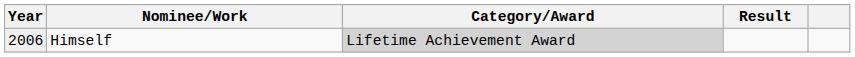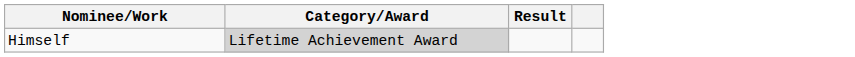 <table class="wikitable">
 <tr>
-<th width=5%>Year</th>
 <th width=35%>Nominee/Work</th>
 <th width=45%>Category/Award</th>
 <th width=10%>Result</th>
 <th width=5%></th>
 </tr>
 <tr>
-<td bgcolor="#efefef">2006</td>
 <td>Himself</td>
 <td style="background: lightgrey;">Lifetime Achievement Award</td>
 <td></td>
 <td style="text-align:center;"></td>
 </tr>
 </table>
